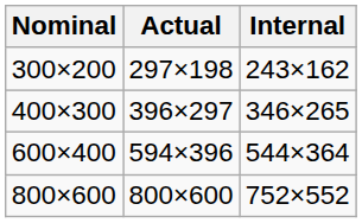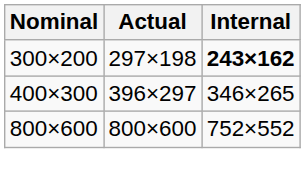 <table class="wikitable">
 <tr>
 <th>Nominal</th>
 <th>Actual</th>
 <th>Internal</th>
 </tr>
 <tr>
 <td>300×200</td>
 <td>297×198</td>
-<td>243×162</td>
+<td><strong>243×162</strong></td>
 </tr>
 <tr>
 <td>400×300</td>
 <td>396×297</td>
 <td>346×265</td>
 </tr>
 <tr>
-<td>600×400</td>
-<td>594×396</td>
-<td>544×364</td>
-</tr>
-<tr>
 <td>800×600</td>
 <td>800×600</td>
 <td>752×552</td>
 </tr>
 </table>
